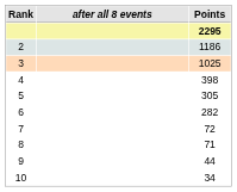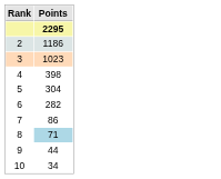 <table cellspacing="1" cellpadding="3" style="border:1px solid #AAAAAA;font-size:86%">
 <tr style="background-color: #E4E4E4;">
 <th style="border-bottom:1px solid #AAAAAA; width: 10px;">Rank</th>
-<th style="border-bottom:1px solid #AAAAAA; width: 200px;"><em>after all 8 events</em></th>
 <th style="border-bottom:1px solid #AAAAAA; width: 50px;">Points</th>
 </tr>
 <tr style="background:#f7f6a8;">
 <td align=center></td>
-<td><strong></strong></td>
 <td align=center><strong>2295</strong></td>
 </tr>
 <tr style="background:#dce5e5;">
 <td align=center>2</td>
-<td></td>
 <td align=center>1186</td>
 </tr>
 <tr style="background:#ffdab9;">
 <td align=center>3</td>
-<td></td>
-<td align=center>1025</td>
+<td align=center>1023</td>
 </tr>
 <tr>
 <td align=center>4</td>
-<td></td>
 <td align=center>398</td>
 </tr>
 <tr>
 <td align=center>5</td>
-<td></td>
-<td align=center>305</td>
+<td align=center>304</td>
 </tr>
 <tr>
 <td align=center>6</td>
-<td></td>
 <td align=center>282</td>
 </tr>
 <tr>
 <td align=center>7</td>
-<td></td>
-<td align=center>72</td>
+<td align=center>86</td>
 </tr>
 <tr>
 <td align=center>8</td>
-<td></td>
-<td align=center>71</td>
+<td align=center style="background: lightblue;">71</td>
 </tr>
 <tr>
 <td align=center>9</td>
-<td>  </td>
 <td align=center>44</td>
 </tr>
 <tr>
 <td align=center>10</td>
-<td></td>
 <td align=center>34</td>
 </tr>
 </table>
